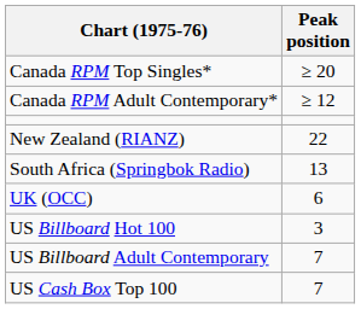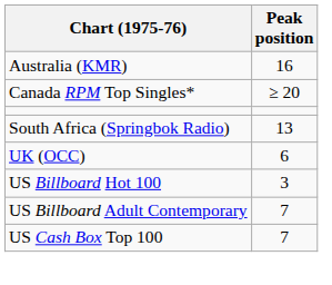 <table class="wikitable sortable">
 <tr>
 <th>Chart (1975-76)</th>
 <th>Peak<br>position</th>
 </tr>
 <tr>
+<td>Australia (<a href='#'>KMR</a>)</td>
+<td style="text-align:center;">16</td>
+</tr>
+<tr>
 <td>Canada <em><a href='#'>RPM</a></em> Top Singles*</td>
 <td style="text-align:center;">≥ 20</td>
 </tr>
 <tr>
-<td>Canada <em><a href='#'>RPM</a></em> Adult Contemporary*</td>
-<td style="text-align:center;">≥ 12</td>
-</tr>
-<tr>
 <td></td>
-</tr>
-<tr>
-<td>New Zealand (<a href='#'>RIANZ</a>)</td>
-<td style="text-align:center;">22</td>
 </tr>
 <tr>
 <td>South Africa (<a href='#'>Springbok Radio</a>)</td>
 <td align="center">13</td>
 </tr>
 <tr>
 <td><a href='#'>UK</a> (<a href='#'>OCC</a>)</td>
 <td style="text-align:center;">6</td>
 </tr>
 <tr>
 <td>US <em><a href='#'>Billboard</a></em> <a href='#'>Hot 100</a></td>
 <td style="text-align:center;">3</td>
 </tr>
 <tr>
 <td>US <em>Billboard</em> <a href='#'>Adult Contemporary</a></td>
 <td style="text-align:center;">7</td>
 </tr>
 <tr>
 <td>US <a href='#'><em>Cash Box</em></a> Top 100</td>
 <td align="center">7</td>
 </tr>
 </table>
